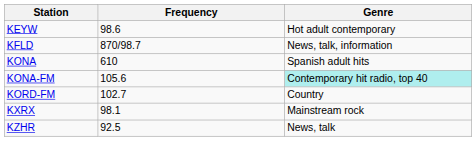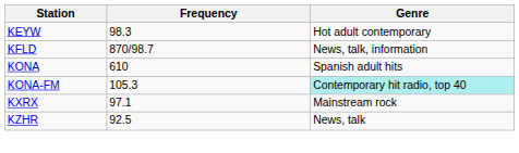 <table class="wikitable" style="width:45em;">
 <tr>
 <th style="width:20%">Station</th>
 <th style="width:40%">Frequency</th>
 <th style="width:40%">Genre</th>
 </tr>
 <tr>
 <td><a href='#'>KEYW</a></td>
-<td>98.6</td>
+<td>98.3</td>
 <td>Hot adult contemporary</td>
 </tr>
 <tr>
 <td><a href='#'>KFLD</a></td>
 <td>870/98.7</td>
 <td>News, talk, information</td>
 </tr>
 <tr>
 <td><a href='#'>KONA</a></td>
 <td>610</td>
 <td>Spanish adult hits</td>
 </tr>
 <tr>
 <td><a href='#'>KONA-FM</a></td>
-<td>105.6</td>
+<td>105.3</td>
 <td style="background: paleturquoise;">Contemporary hit radio, top 40</td>
 </tr>
 <tr>
-<td><a href='#'>KORD-FM</a></td>
-<td>102.7</td>
-<td>Country</td>
-</tr>
-<tr>
 <td><a href='#'>KXRX</a></td>
-<td>98.1</td>
+<td>97.1</td>
 <td>Mainstream rock</td>
 </tr>
 <tr>
 <td><a href='#'>KZHR</a></td>
 <td>92.5</td>
 <td>News, talk</td>
 </tr>
 </table>
